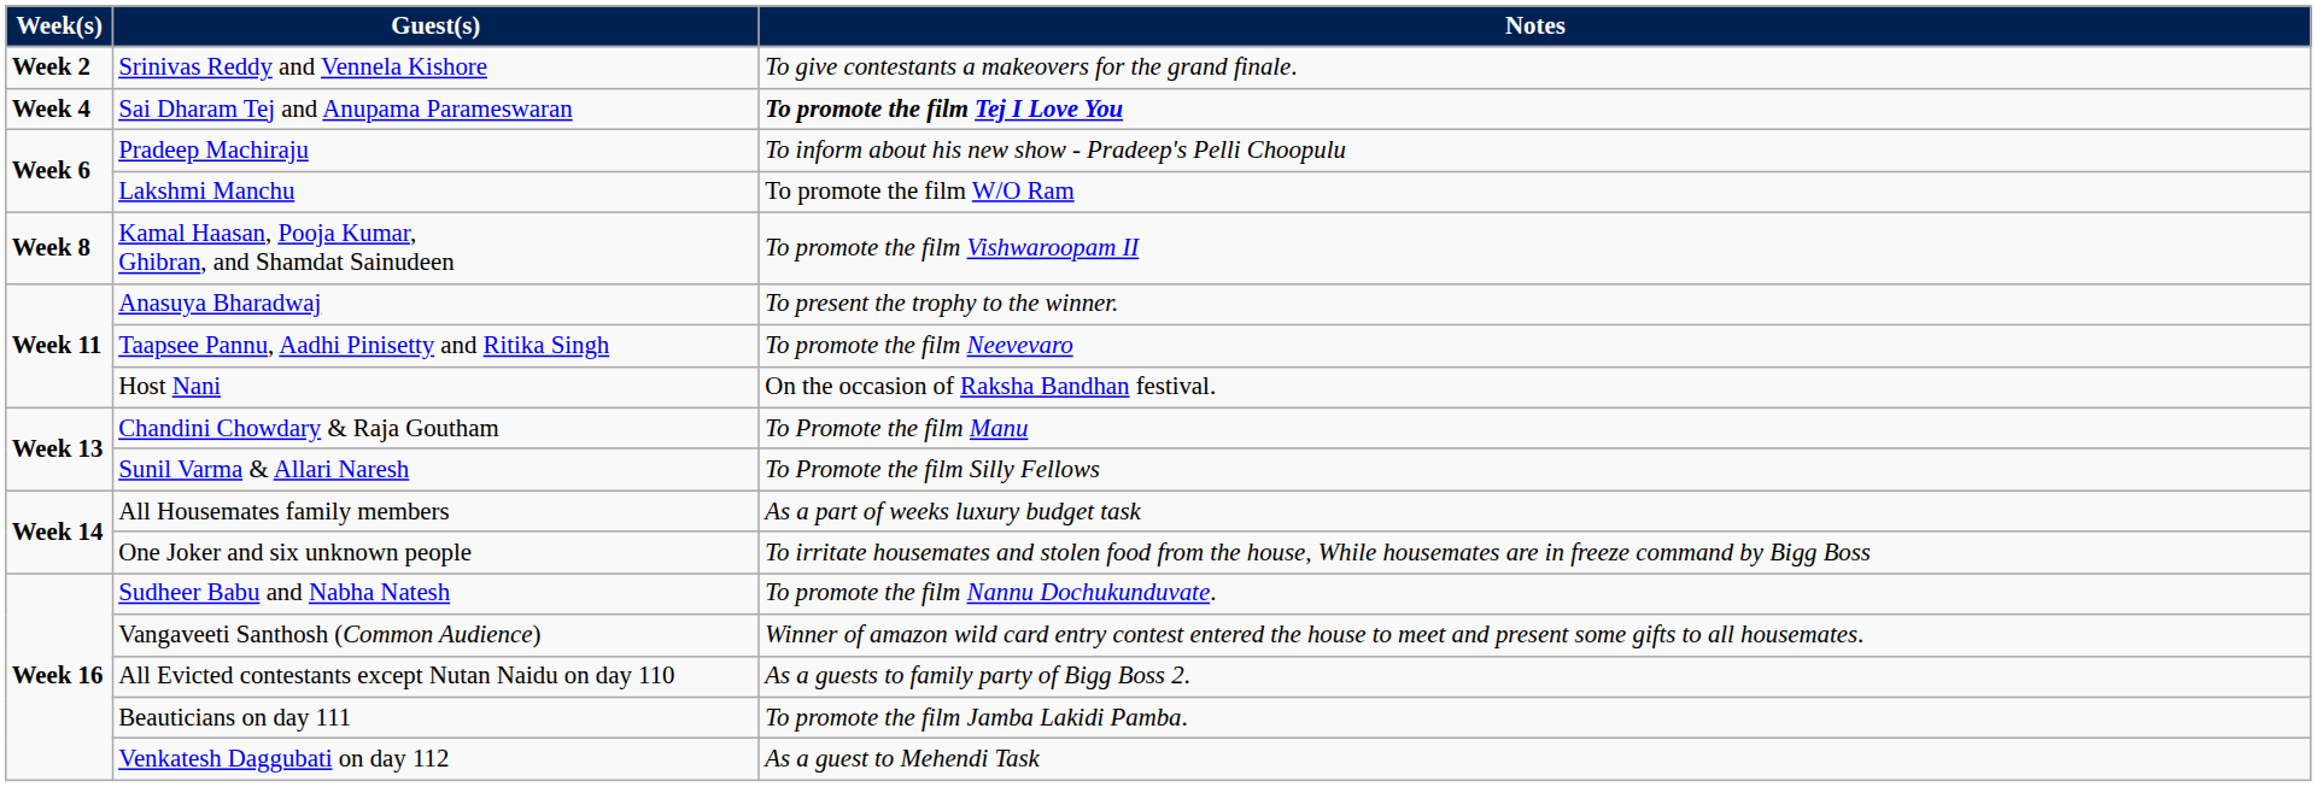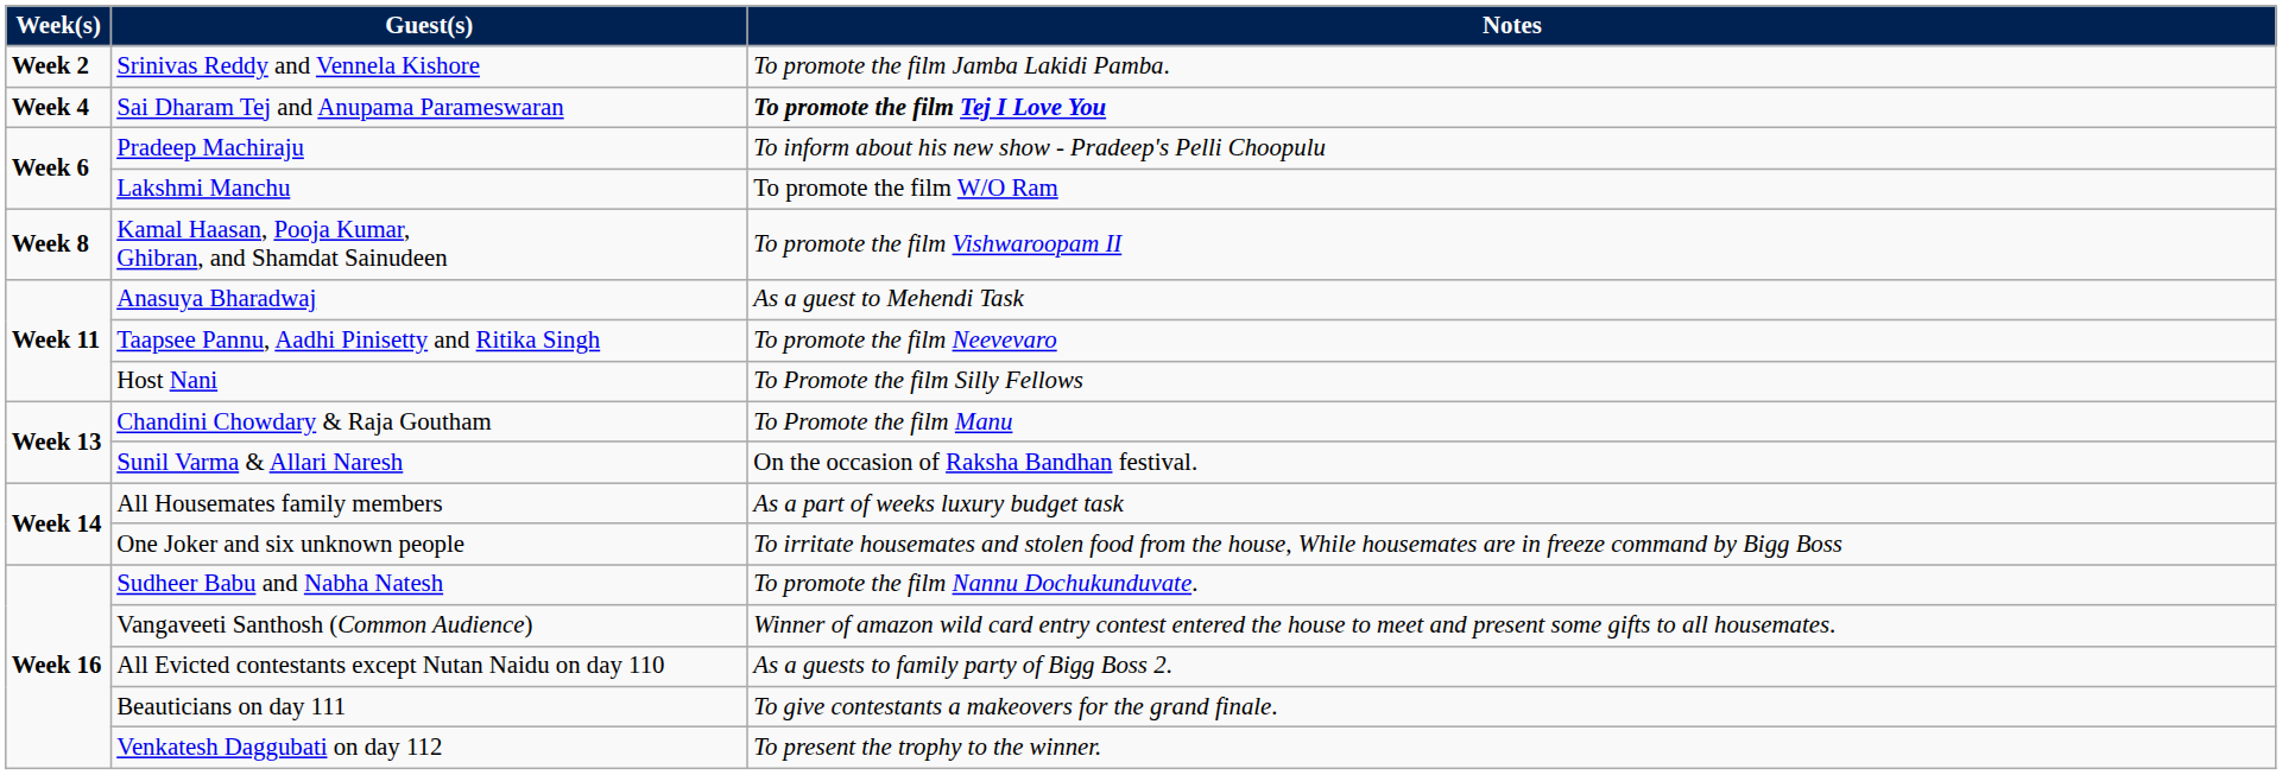 <table class="wikitable" style="font-size:85%">
 <tr>
 <th style="background:#002252; color:White; width:3%;">Week(s)</th>
 <th style="background:#002252; color:White; width:25%;">Guest(s)</th>
 <th style="background:#002252; color:White; width:60%;">Notes</th>
 </tr>
 <tr>
 <td><strong>Week 2</strong></td>
 <td><a href='#'>Srinivas Reddy</a> and <a href='#'>Vennela Kishore</a></td>
-<td><em>To give contestants a makeovers for the grand finale</em>.</td>
+<td><em>To promote the film Jamba Lakidi Pamba</em>.</td>
 </tr>
 <tr>
 <td><strong>Week 4</strong></td>
 <td><a href='#'>Sai Dharam Tej</a> and <a href='#'>Anupama Parameswaran</a></td>
 <td><strong><em>To promote the film <a href='#'>Tej I Love You</a></em></strong></td>
 </tr>
 <tr>
 <td rowspan= "2"><strong>Week 6</strong></td>
 <td><a href='#'>Pradeep Machiraju</a></td>
 <td><em>To inform about his new show - Pradeep's Pelli Choopulu</em></td>
 </tr>
 <tr>
 <td><a href='#'>Lakshmi Manchu</a></td>
 <td>To promote the film <a href='#'>W/O Ram</a></td>
 </tr>
 <tr>
 <td><strong>Week 8</strong></td>
 <td><a href='#'>Kamal Haasan</a>, <a href='#'>Pooja Kumar</a>, <br><a href='#'>Ghibran</a>, and Shamdat Sainudeen</td>
 <td><em>To promote the film <a href='#'>Vishwaroopam II</a></em></td>
 </tr>
 <tr>
 <td rowspan="3"><strong>Week 11</strong></td>
 <td><a href='#'>Anasuya Bharadwaj</a></td>
-<td><em>To present the trophy to the winner.</em></td>
+<td><em>As a guest to Mehendi Task</em></td>
 </tr>
 <tr>
 <td><a href='#'>Taapsee Pannu</a>, <a href='#'>Aadhi Pinisetty</a> and <a href='#'>Ritika Singh</a></td>
 <td><em>To promote the film <a href='#'>Neevevaro</a></em></td>
 </tr>
 <tr>
 <td>Host <a href='#'>Nani</a></td>
-<td>On the occasion of <a href='#'>Raksha Bandhan</a> festival.</td>
+<td><em>To Promote the film Silly Fellows</em></td>
 </tr>
 <tr>
 <td rowspan="2"><strong>Week 13</strong></td>
 <td><a href='#'>Chandini Chowdary</a> & Raja Goutham</td>
 <td><em>To Promote the film <a href='#'>Manu</a></em></td>
 </tr>
 <tr>
 <td><a href='#'>Sunil Varma</a> & <a href='#'>Allari Naresh</a></td>
-<td><em>To Promote the film Silly Fellows</em></td>
+<td>On the occasion of <a href='#'>Raksha Bandhan</a> festival.</td>
 </tr>
 <tr>
 <td rowspan="2"><strong>Week 14</strong></td>
 <td>All Housemates family members</td>
 <td><em>As a part of weeks luxury budget task</em></td>
 </tr>
 <tr>
 <td>One Joker and six unknown people</td>
 <td><em>To irritate housemates and stolen food from the house, While housemates are in freeze command by Bigg Boss</em></td>
 </tr>
 <tr>
 <td rowspan="5"><strong>Week 16</strong></td>
 <td><a href='#'>Sudheer Babu</a> and <a href='#'>Nabha Natesh</a></td>
 <td><em>To promote the film <a href='#'>Nannu Dochukunduvate</a></em>.</td>
 </tr>
 <tr>
 <td>Vangaveeti Santhosh (<em>Common Audience</em>)</td>
 <td><em>Winner of amazon wild card entry contest entered the house to meet and present some gifts to all housemates</em>.</td>
 </tr>
 <tr>
 <td>All Evicted contestants except Nutan Naidu on day 110</td>
 <td><em>As a guests to family party of Bigg Boss 2</em>.</td>
 </tr>
 <tr>
 <td>Beauticians on day 111</td>
-<td><em>To promote the film Jamba Lakidi Pamba</em>.</td>
+<td><em>To give contestants a makeovers for the grand finale</em>.</td>
 </tr>
 <tr>
 <td><a href='#'>Venkatesh Daggubati</a> on day 112</td>
-<td><em>As a guest to Mehendi Task</em></td>
+<td><em>To present the trophy to the winner.</em></td>
 </tr>
 </table>
